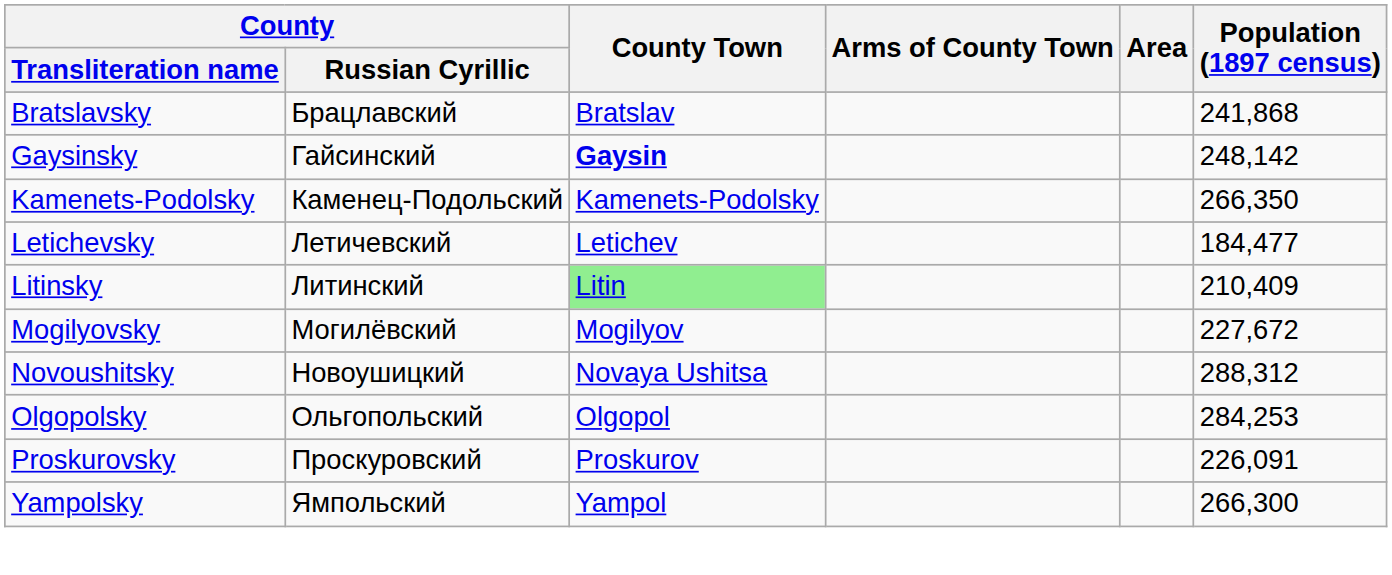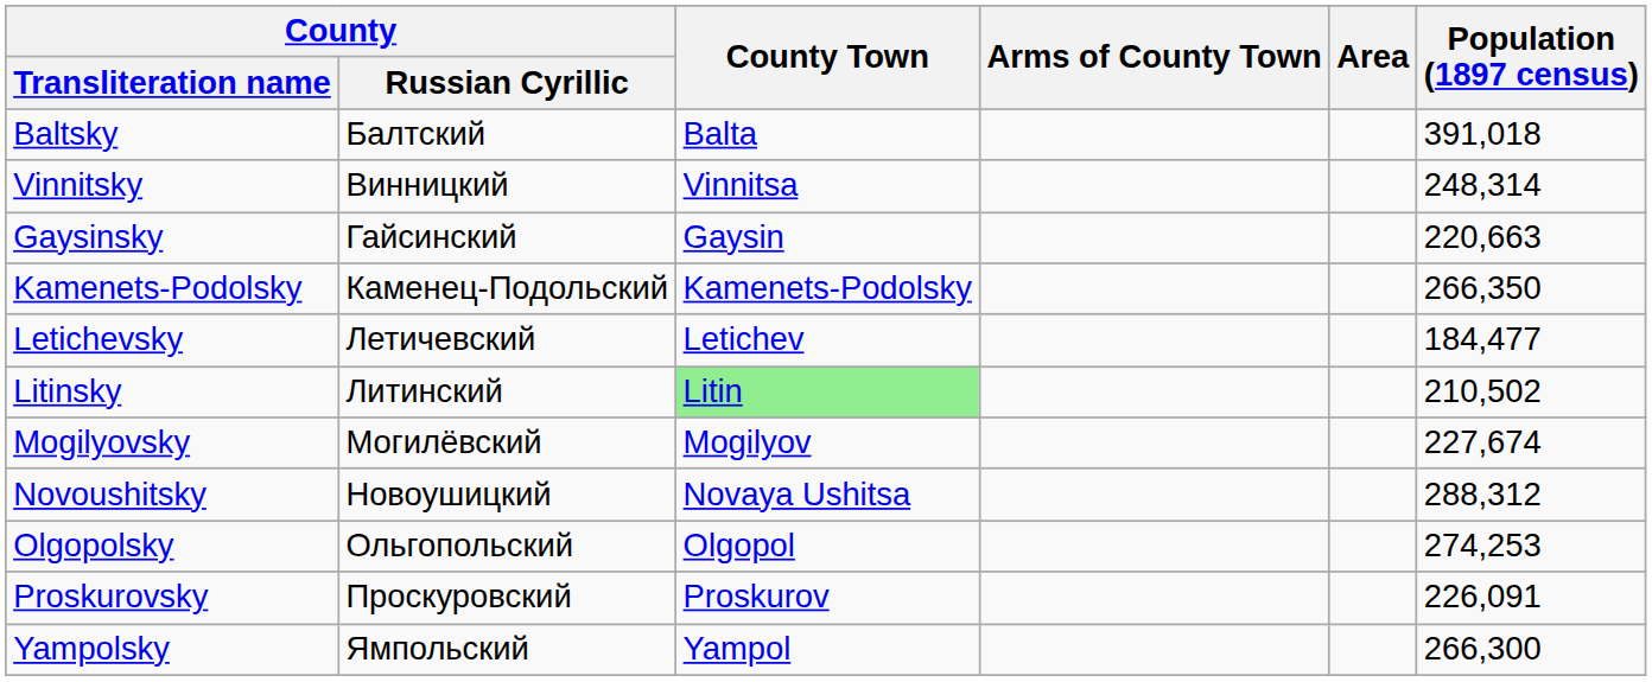 <table class="wikitable sortable">
 <tr>
 <th colspan=2><a href='#'>County</a></th>
 <th rowspan=2>County Town</th>
 <th rowspan=2>Arms of County Town</th>
 <th rowspan=2>Area</th>
 <th rowspan=2>Population<br>(<a href='#'>1897 census</a>)</th>
 </tr>
 <tr>
 <th><a href='#'>Transliteration name</a></th>
 <th>Russian Cyrillic</th>
 </tr>
 <tr>
-<td><a href='#'>Bratslavsky</a></td>
-<td>Брацлавский</td>
-<td><a href='#'>Bratslav</a></td>
+<td><a href='#'>Baltsky</a></td>
+<td>Балтский</td>
+<td><a href='#'>Balta</a></td>
 <td></td>
 <td></td>
-<td>241,868</td>
+<td>391,018</td>
+</tr>
+<tr>
+<td><a href='#'>Vinnitsky</a></td>
+<td>Винницкий</td>
+<td><a href='#'>Vinnitsa</a></td>
+<td></td>
+<td></td>
+<td>248,314</td>
 </tr>
 <tr>
 <td><a href='#'>Gaysinsky</a></td>
 <td>Гайсинский</td>
-<td><strong><a href='#'>Gaysin</a></strong></td>
+<td><a href='#'>Gaysin</a></td>
 <td></td>
 <td></td>
-<td>248,142</td>
+<td>220,663</td>
 </tr>
 <tr>
 <td><a href='#'>Kamenets-Podolsky</a></td>
 <td>Каменец-Подольский</td>
 <td><a href='#'>Kamenets-Podolsky</a></td>
 <td></td>
 <td></td>
 <td>266,350</td>
 </tr>
 <tr>
 <td><a href='#'>Letichevsky</a></td>
 <td>Летичевский</td>
 <td><a href='#'>Letichev</a></td>
 <td></td>
 <td></td>
 <td>184,477</td>
 </tr>
 <tr>
 <td><a href='#'>Litinsky</a></td>
 <td>Литинский</td>
 <td style="background: lightgreen;"><a href='#'>Litin</a></td>
 <td></td>
 <td></td>
-<td>210,409</td>
+<td>210,502</td>
 </tr>
 <tr>
 <td><a href='#'>Mogilyovsky</a></td>
 <td>Могилёвский</td>
 <td><a href='#'>Mogilyov</a></td>
 <td></td>
 <td></td>
-<td>227,672</td>
+<td>227,674</td>
 </tr>
 <tr>
 <td><a href='#'>Novoushitsky</a></td>
 <td>Новоушицкий</td>
 <td><a href='#'>Novaya Ushitsa</a></td>
 <td></td>
 <td></td>
 <td>288,312</td>
 </tr>
 <tr>
 <td><a href='#'>Olgopolsky</a></td>
 <td>Ольгопольский</td>
 <td><a href='#'>Olgopol</a></td>
 <td></td>
 <td></td>
-<td>284,253</td>
+<td>274,253</td>
 </tr>
 <tr>
 <td><a href='#'>Proskurovsky</a></td>
 <td>Проскуровский</td>
 <td><a href='#'>Proskurov</a></td>
 <td></td>
 <td></td>
 <td>226,091</td>
 </tr>
 <tr>
 <td><a href='#'>Yampolsky</a></td>
 <td>Ямпольский</td>
 <td><a href='#'>Yampol</a></td>
 <td></td>
 <td></td>
 <td>266,300</td>
 </tr>
 </table>
